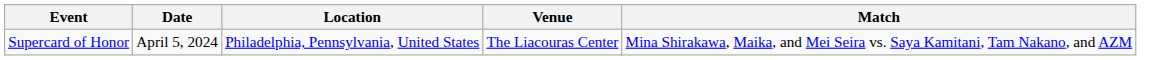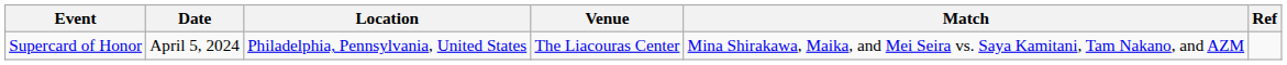 <table class="wikitable" style="font-size:85%;">
 <tr>
 <th>Event</th>
 <th>Date</th>
 <th>Location</th>
 <th>Venue</th>
 <th>Match</th>
+<th>Ref</th>
 </tr>
 <tr>
 <td><a href='#'>Supercard of Honor</a></td>
 <td>April 5, 2024</td>
 <td><a href='#'>Philadelphia, Pennsylvania</a>, <a href='#'>United States</a></td>
 <td><a href='#'>The Liacouras Center</a></td>
 <td><a href='#'>Mina Shirakawa</a>, <a href='#'>Maika</a>, and <a href='#'>Mei Seira</a> vs. <a href='#'>Saya Kamitani</a>, <a href='#'>Tam Nakano</a>, and <a href='#'>AZM</a></td>
+<td></td>
 </tr>
 </table>
